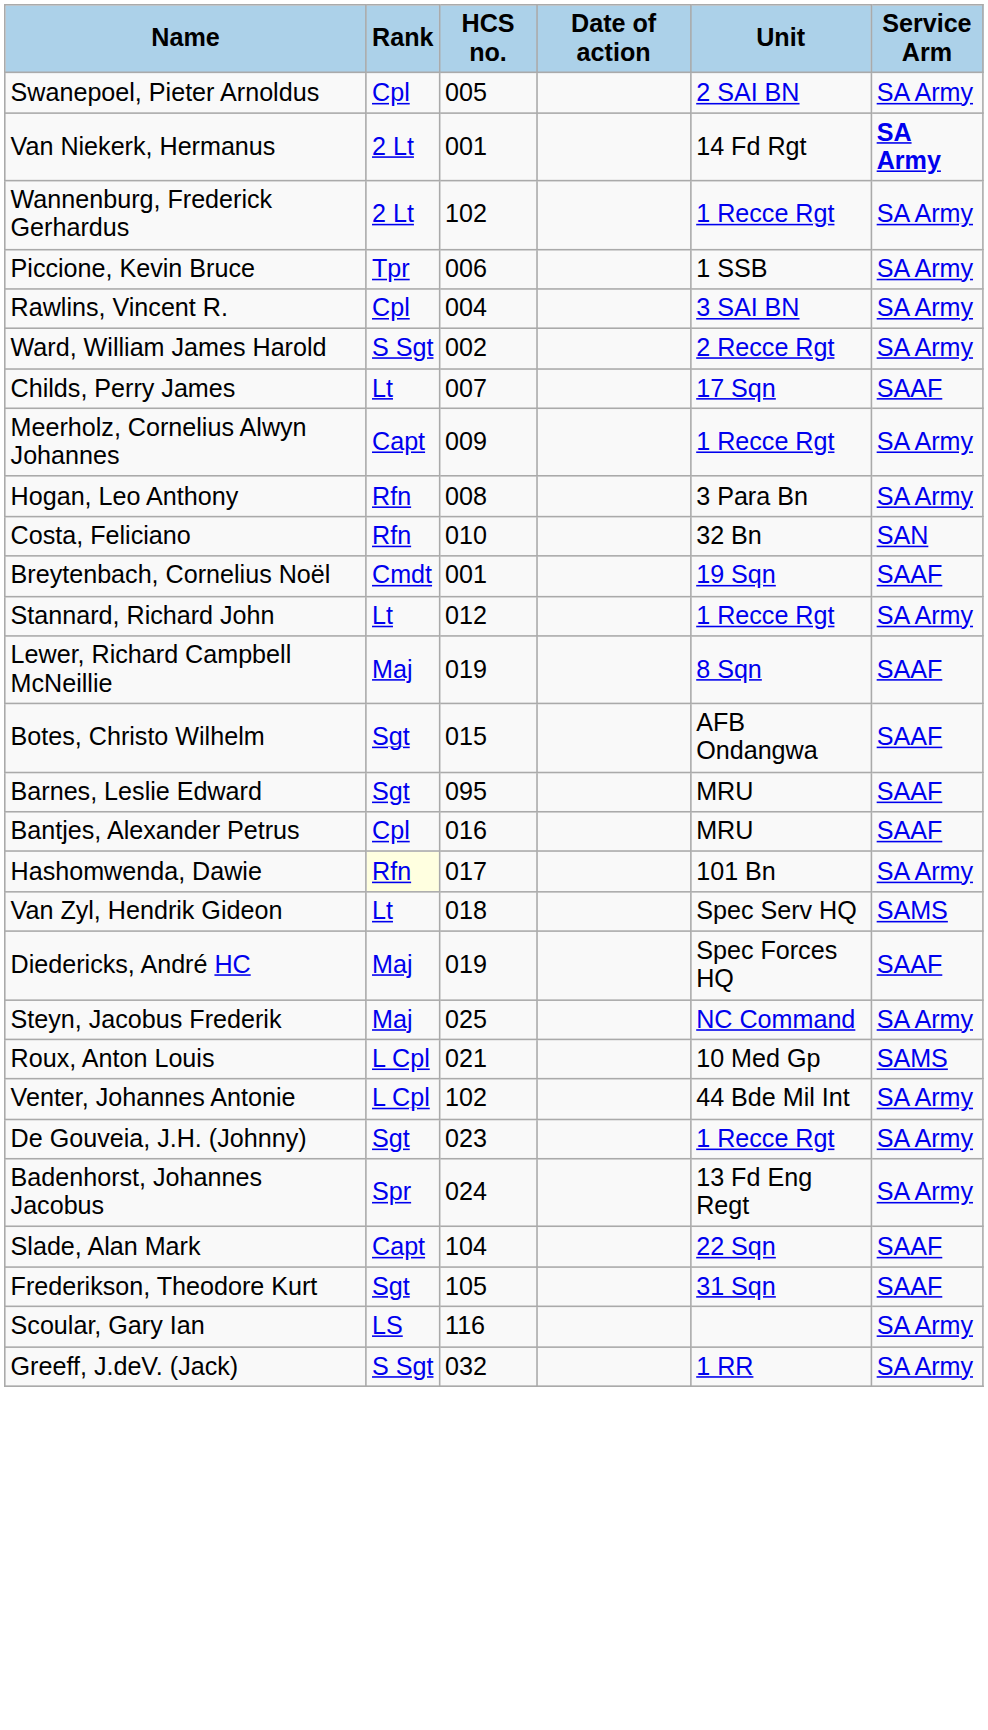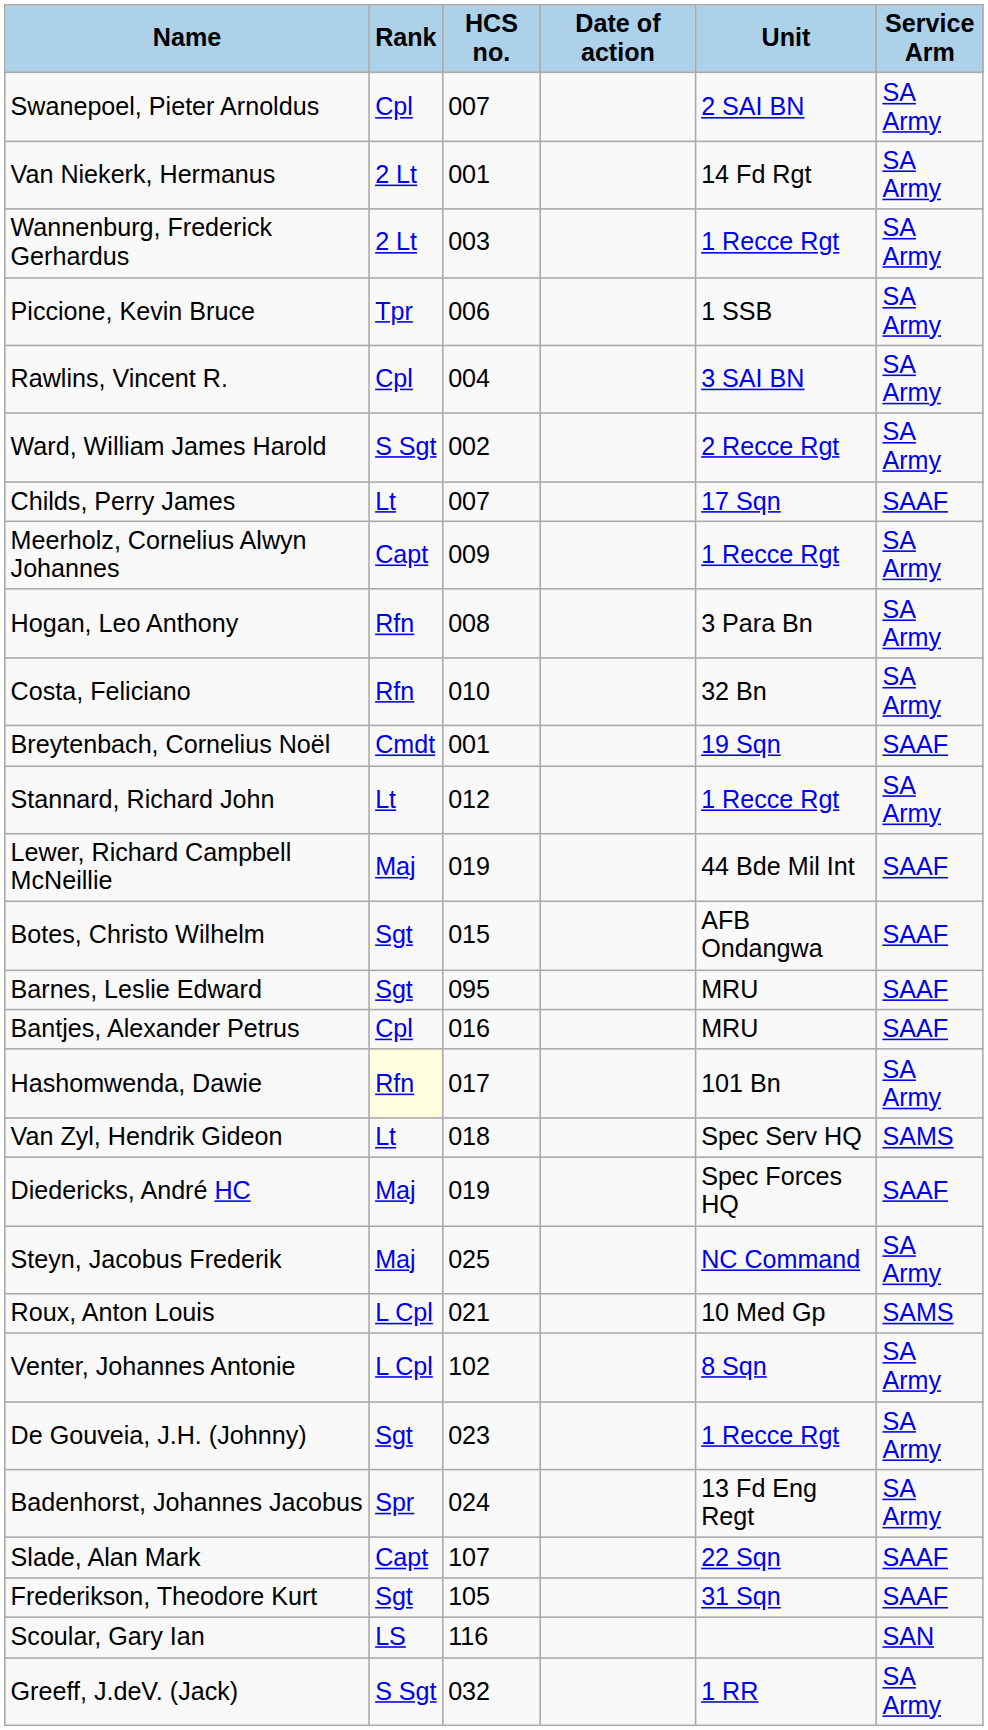 <table class="wikitable sortable" style="width:100%;">
 <tr>
 <th scope="row"; style="background-color: #ACD1E9;">Name</th>
 <th scope="row"; style="background-color: #ACD1E9;">Rank</th>
 <th scope="row"; style="background-color: #ACD1E9;">HCS no.</th>
 <th scope="row"; style="background-color: #ACD1E9;">Date of action</th>
 <th scope="row"; style="background-color: #ACD1E9;">Unit</th>
 <th scope="row"; style="background-color: #ACD1E9;">Service<br>Arm</th>
 </tr>
 <tr>
 <td>Swanepoel, Pieter Arnoldus</td>
 <td data-sort-value="16"><a href='#'>Cpl</a></td>
-<td>005</td>
+<td>007</td>
 <td></td>
 <td><a href='#'>2 SAI BN</a></td>
 <td><a href='#'>SA Army</a></td>
 </tr>
 <tr>
 <td>Van Niekerk, Hermanus</td>
 <td data-sort-value="10"><a href='#'>2 Lt</a></td>
 <td>001</td>
 <td></td>
 <td>14 Fd Rgt</td>
-<td><strong><a href='#'>SA Army</a></strong></td>
+<td><a href='#'>SA Army</a></td>
 </tr>
 <tr>
 <td>Wannenburg, Frederick Gerhardus </td>
 <td data-sort-value="10"><a href='#'>2 Lt</a></td>
-<td>102</td>
+<td>003</td>
 <td></td>
 <td><a href='#'>1 Recce Rgt</a></td>
 <td><a href='#'>SA Army</a></td>
 </tr>
 <tr>
 <td>Piccione, Kevin Bruce</td>
 <td data-sort-value="18"><a href='#'>Tpr</a></td>
 <td>006</td>
 <td></td>
 <td>1 SSB</td>
 <td><a href='#'>SA Army</a></td>
 </tr>
 <tr>
 <td>Rawlins, Vincent R.</td>
 <td data-sort-value="16"><a href='#'>Cpl</a></td>
 <td>004</td>
 <td></td>
 <td><a href='#'>3 SAI BN</a></td>
 <td><a href='#'>SA Army</a></td>
 </tr>
 <tr>
 <td>Ward, William James Harold</td>
 <td data-sort-value="14"><a href='#'>S Sgt</a></td>
 <td>002</td>
 <td></td>
 <td><a href='#'>2 Recce Rgt</a></td>
 <td><a href='#'>SA Army</a></td>
 </tr>
 <tr>
 <td>Childs, Perry James</td>
 <td data-sort-value="9"><a href='#'>Lt</a></td>
 <td>007</td>
 <td></td>
 <td><a href='#'>17 Sqn</a></td>
 <td><a href='#'>SAAF</a></td>
 </tr>
 <tr>
 <td>Meerholz, Cornelius Alwyn Johannes</td>
 <td data-sort-value="8"><a href='#'>Capt</a></td>
 <td>009</td>
 <td></td>
 <td><a href='#'>1 Recce Rgt</a></td>
 <td><a href='#'>SA Army</a></td>
 </tr>
 <tr>
 <td>Hogan, Leo Anthony</td>
 <td data-sort-value="18"><a href='#'>Rfn</a></td>
 <td>008</td>
 <td></td>
 <td>3 Para Bn</td>
 <td><a href='#'>SA Army</a></td>
 </tr>
 <tr>
 <td>Costa, Feliciano </td>
 <td data-sort-value="18"><a href='#'>Rfn</a></td>
 <td>010</td>
 <td></td>
 <td>32 Bn</td>
-<td><a href='#'>SAN</a></td>
+<td><a href='#'>SA Army</a></td>
 </tr>
 <tr>
 <td>Breytenbach, Cornelius Noël</td>
 <td data-sort-value="6"><a href='#'>Cmdt</a></td>
 <td>001</td>
 <td></td>
 <td><a href='#'>19 Sqn</a></td>
 <td><a href='#'>SAAF</a></td>
 </tr>
 <tr>
 <td>Stannard, Richard John </td>
 <td data-sort-value="9"><a href='#'>Lt</a></td>
 <td>012</td>
 <td></td>
 <td><a href='#'>1 Recce Rgt</a></td>
 <td><a href='#'>SA Army</a></td>
 </tr>
 <tr>
 <td>Lewer, Richard Campbell McNeillie </td>
 <td data-sort-value="7"><a href='#'>Maj</a></td>
 <td>019</td>
 <td></td>
-<td><a href='#'>8 Sqn</a></td>
+<td>44 Bde Mil Int</td>
 <td><a href='#'>SAAF</a></td>
 </tr>
 <tr>
 <td>Botes, Christo Wilhelm </td>
 <td data-sort-value="15"><a href='#'>Sgt</a></td>
 <td>015</td>
 <td></td>
 <td>AFB Ondangwa</td>
 <td><a href='#'>SAAF</a></td>
 </tr>
 <tr>
 <td>Barnes, Leslie Edward </td>
 <td data-sort-value="15"><a href='#'>Sgt</a></td>
 <td>095</td>
 <td></td>
 <td>MRU</td>
 <td><a href='#'>SAAF</a></td>
 </tr>
 <tr>
 <td>Bantjes, Alexander Petrus</td>
 <td data-sort-value="16"><a href='#'>Cpl</a></td>
 <td>016</td>
 <td></td>
 <td>MRU</td>
 <td><a href='#'>SAAF</a></td>
 </tr>
 <tr>
 <td>Hashomwenda, Dawie</td>
 <td data-sort-value="18" style="background: lightyellow;"><a href='#'>Rfn</a></td>
 <td>017</td>
 <td></td>
 <td>101 Bn</td>
 <td><a href='#'>SA Army</a></td>
 </tr>
 <tr>
 <td>Van Zyl, Hendrik Gideon</td>
 <td data-sort-value="9"><a href='#'>Lt</a></td>
 <td>018</td>
 <td></td>
 <td>Spec Serv HQ</td>
 <td><a href='#'>SAMS</a></td>
 </tr>
 <tr>
 <td>Diedericks, André <a href='#'>HC</a></td>
 <td data-sort-value="7"><a href='#'>Maj</a></td>
 <td>019</td>
 <td></td>
 <td>Spec Forces HQ</td>
 <td><a href='#'>SAAF</a></td>
 </tr>
 <tr>
 <td>Steyn, Jacobus Frederik</td>
 <td data-sort-value="7"><a href='#'>Maj</a></td>
 <td>025</td>
 <td></td>
 <td><a href='#'>NC Command</a></td>
 <td><a href='#'>SA Army</a></td>
 </tr>
 <tr>
 <td>Roux, Anton Louis</td>
 <td data-sort-value="17"><a href='#'>L Cpl</a></td>
 <td>021</td>
 <td></td>
 <td>10 Med Gp</td>
 <td><a href='#'>SAMS</a></td>
 </tr>
 <tr>
 <td>Venter, Johannes Antonie</td>
 <td data-sort-value="17"><a href='#'>L Cpl</a></td>
 <td>102</td>
 <td></td>
-<td>44 Bde Mil Int</td>
+<td><a href='#'>8 Sqn</a></td>
 <td><a href='#'>SA Army</a></td>
 </tr>
 <tr>
 <td>De Gouveia, J.H. (Johnny)</td>
 <td data-sort-value="15"><a href='#'>Sgt</a></td>
 <td>023</td>
 <td></td>
 <td><a href='#'>1 Recce Rgt</a></td>
 <td><a href='#'>SA Army</a></td>
 </tr>
 <tr>
 <td>Badenhorst, Johannes Jacobus</td>
 <td data-sort-value="18"><a href='#'>Spr</a></td>
 <td>024</td>
 <td></td>
 <td>13 Fd Eng Regt</td>
 <td><a href='#'>SA Army</a></td>
 </tr>
 <tr>
 <td>Slade, Alan Mark</td>
 <td data-sort-value="8"><a href='#'>Capt</a></td>
-<td>104</td>
+<td>107</td>
 <td></td>
 <td><a href='#'>22 Sqn</a></td>
 <td><a href='#'>SAAF</a></td>
 </tr>
 <tr>
 <td>Frederikson, Theodore Kurt</td>
 <td data-sort-value="15"><a href='#'>Sgt</a></td>
 <td>105</td>
 <td></td>
 <td><a href='#'>31 Sqn</a></td>
 <td><a href='#'>SAAF</a></td>
 </tr>
 <tr>
 <td>Scoular, Gary Ian </td>
 <td data-sort-value="16"><a href='#'>LS</a></td>
 <td>116</td>
 <td></td>
 <td></td>
-<td><a href='#'>SA Army</a></td>
+<td><a href='#'>SAN</a></td>
 </tr>
 <tr>
 <td>Greeff, J.deV. (Jack)</td>
 <td data-sort-value="14"><a href='#'>S Sgt</a></td>
 <td>032</td>
 <td></td>
 <td><a href='#'>1 RR</a></td>
 <td><a href='#'>SA Army</a></td>
 </tr>
 <tr>
 </tr>
 </table>
